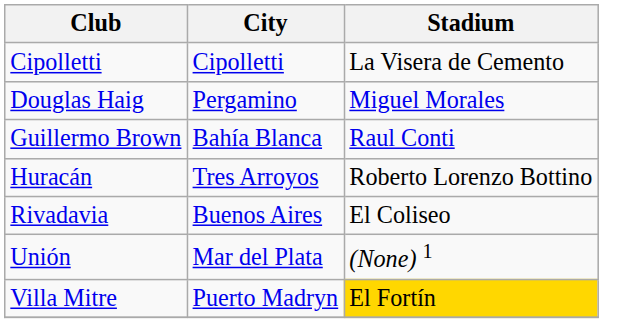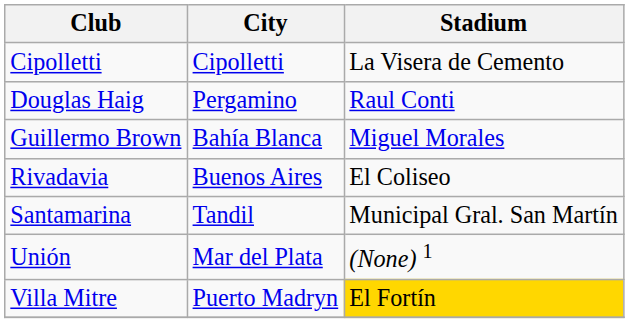 <table class="wikitable sortable">
 <tr>
 <th>Club</th>
 <th>City</th>
 <th>Stadium</th>
 </tr>
 <tr>
 <td> <a href='#'>Cipolletti</a></td>
 <td><a href='#'>Cipolletti</a></td>
 <td>La Visera de Cemento</td>
 </tr>
 <tr>
 <td> <a href='#'>Douglas Haig</a></td>
 <td><a href='#'>Pergamino</a></td>
-<td><a href='#'>Miguel Morales</a></td>
+<td><a href='#'>Raul Conti</a></td>
 </tr>
 <tr>
 <td> <a href='#'>Guillermo Brown</a></td>
 <td><a href='#'>Bahía Blanca</a></td>
-<td><a href='#'>Raul Conti</a></td>
-</tr>
-<tr>
-<td> <a href='#'>Huracán</a></td>
-<td><a href='#'>Tres Arroyos</a></td>
-<td>Roberto Lorenzo Bottino</td>
+<td><a href='#'>Miguel Morales</a></td>
 </tr>
 <tr>
 <td>  <a href='#'>Rivadavia</a></td>
 <td><a href='#'>Buenos Aires</a></td>
 <td>El Coliseo</td>
+</tr>
+<tr>
+<td> <a href='#'>Santamarina</a></td>
+<td><a href='#'>Tandil</a></td>
+<td>Municipal Gral. San Martín</td>
 </tr>
 <tr>
 <td>  <a href='#'>Unión</a></td>
 <td><a href='#'>Mar del Plata</a></td>
 <td><em>(None)</em> <sup>1</sup></td>
 </tr>
 <tr>
 <td> <a href='#'>Villa Mitre</a></td>
 <td><a href='#'>Puerto Madryn</a></td>
 <td style="background: gold;">El Fortín</td>
 </tr>
 <tr>
 </tr>
 </table>
